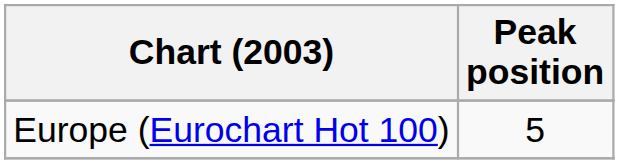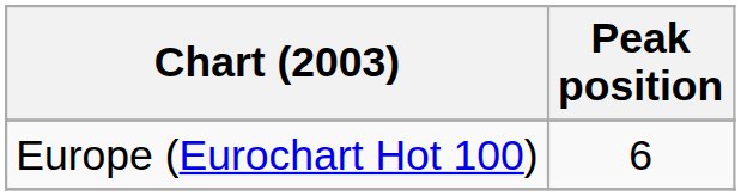 <table class="wikitable sortable">
 <tr>
 <th>Chart (2003)</th>
 <th>Peak<br>position</th>
 </tr>
 <tr>
 </tr>
 <tr>
 </tr>
 <tr>
 </tr>
 <tr>
 <td>Europe (<a href='#'>Eurochart Hot 100</a>)</td>
-<td align="center">5</td>
+<td align="center">6</td>
 </tr>
 <tr>
 </tr>
 <tr>
 </tr>
 <tr>
 </tr>
 <tr>
 </tr>
 <tr>
 </tr>
 <tr>
 </tr>
 <tr>
 </tr>
 <tr>
 </tr>
 </table>
